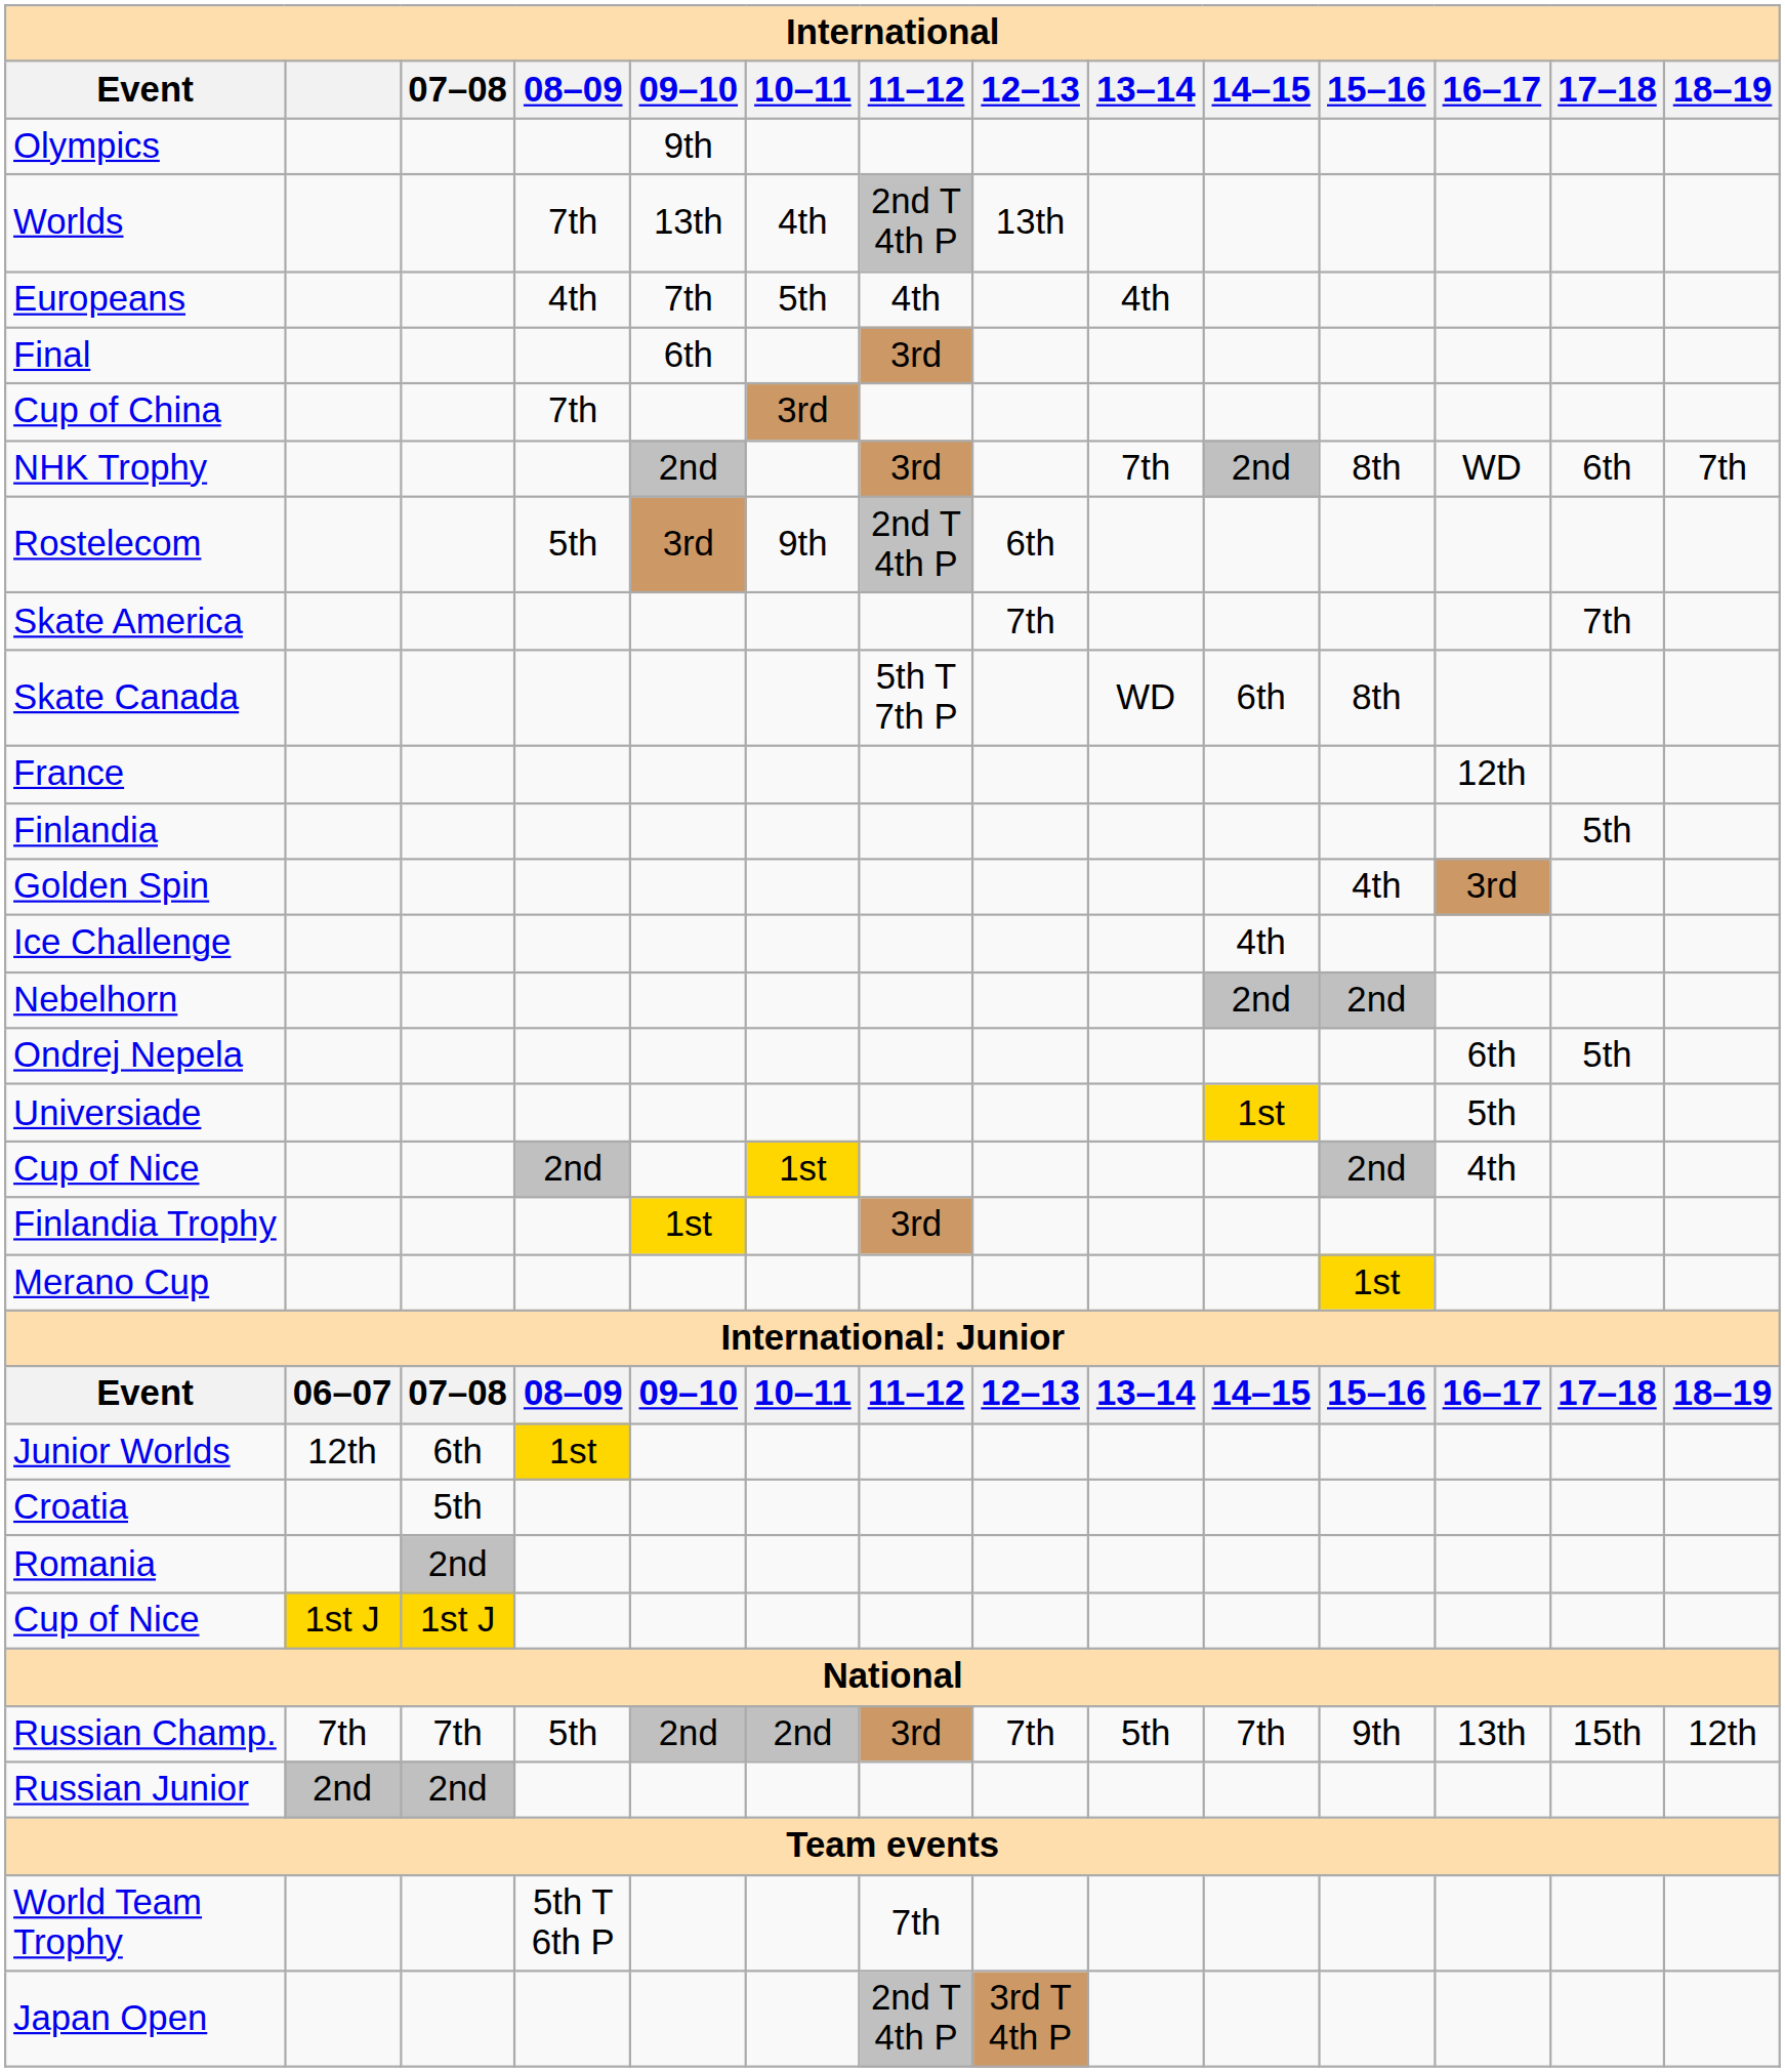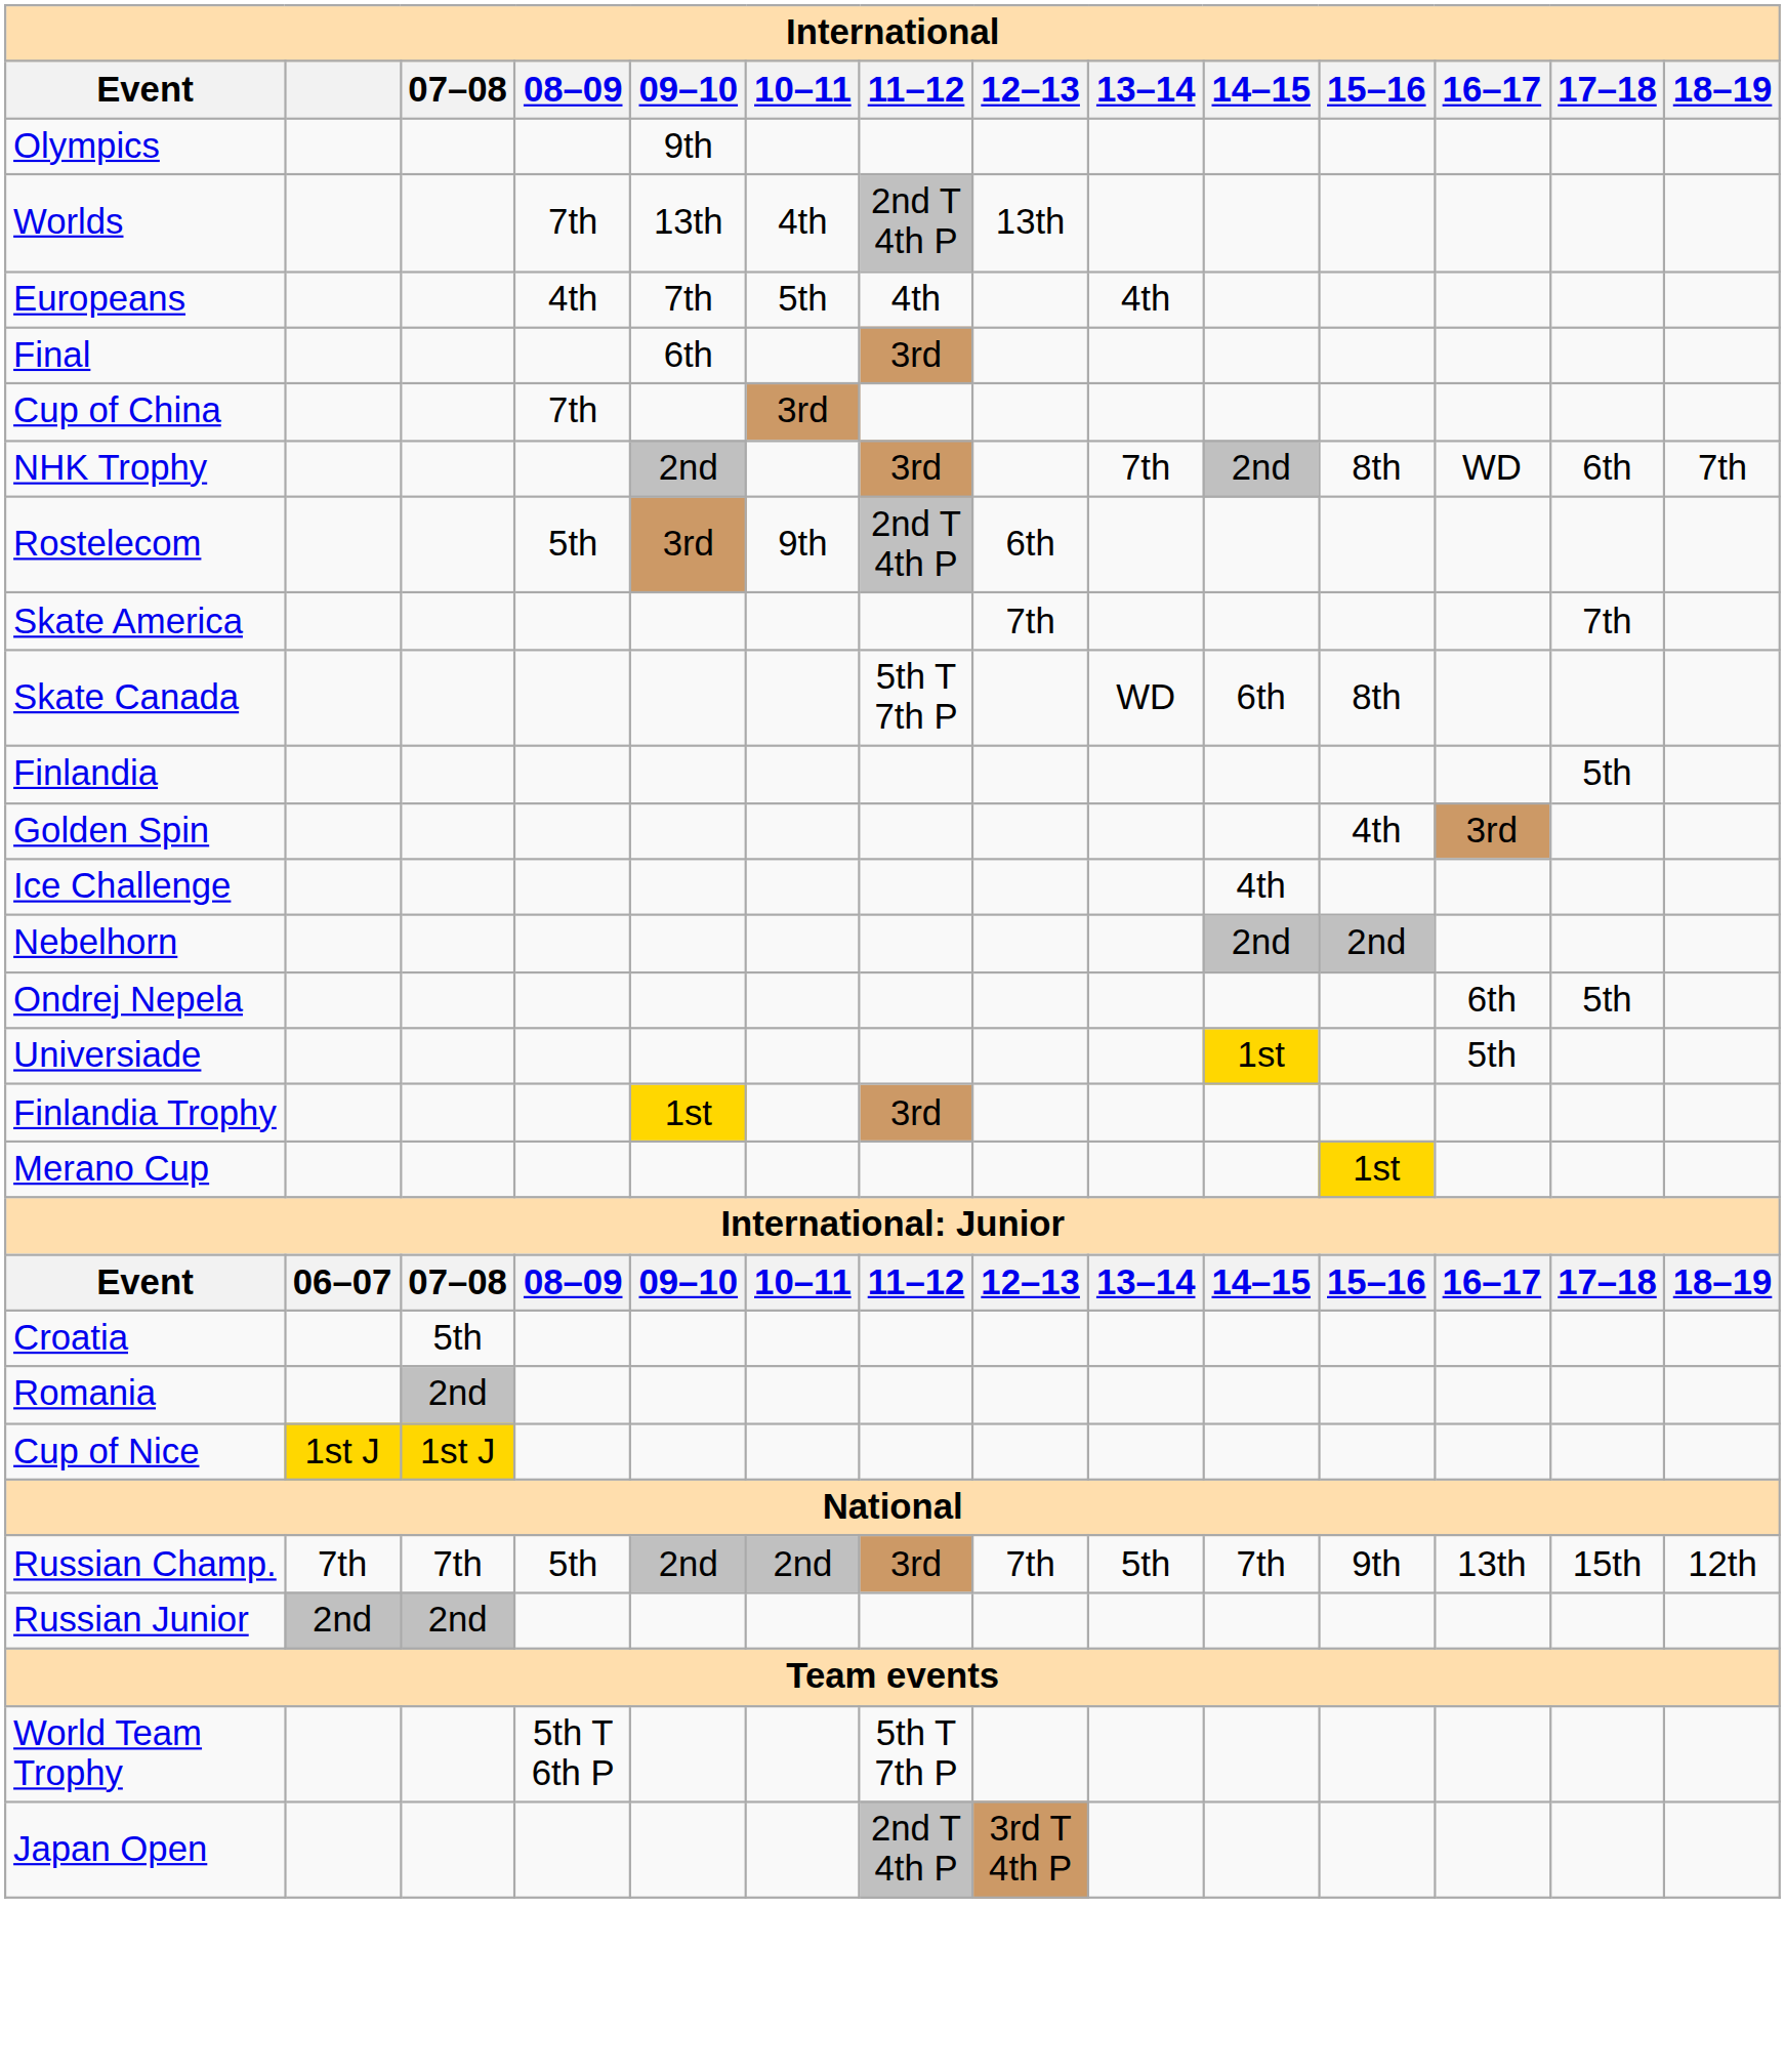 <table class="wikitable" style="text-align:center">
 <tr>
 <th style="background-color: #ffdead; " colspan=14 align=center>International</th>
 </tr>
 <tr>
 <th>Event</th>
 <th></th>
 <th>07–08</th>
 <th><a href='#'>08–09</a></th>
 <th><a href='#'>09–10</a></th>
 <th><a href='#'>10–11</a></th>
 <th><a href='#'>11–12</a></th>
 <th><a href='#'>12–13</a></th>
 <th><a href='#'>13–14</a></th>
 <th><a href='#'>14–15</a></th>
 <th><a href='#'>15–16</a></th>
 <th><a href='#'>16–17</a></th>
 <th><a href='#'>17–18</a></th>
 <th><a href='#'>18–19</a></th>
 </tr>
 <tr>
 <td align=left><a href='#'>Olympics</a></td>
 <td></td>
 <td></td>
 <td></td>
 <td>9th</td>
 <td></td>
 <td></td>
 <td></td>
 <td></td>
 <td></td>
 <td></td>
 <td></td>
 <td></td>
 <td></td>
 </tr>
 <tr>
 <td align=left><a href='#'>Worlds</a></td>
 <td></td>
 <td></td>
 <td>7th</td>
 <td>13th</td>
 <td>4th</td>
 <td bgcolor=silver>2nd T <br>4th P</td>
 <td>13th</td>
 <td></td>
 <td></td>
 <td></td>
 <td></td>
 <td></td>
 <td></td>
 </tr>
 <tr>
 <td align=left><a href='#'>Europeans</a></td>
 <td></td>
 <td></td>
 <td>4th</td>
 <td>7th</td>
 <td>5th</td>
 <td>4th</td>
 <td></td>
 <td>4th</td>
 <td></td>
 <td></td>
 <td></td>
 <td></td>
 <td></td>
 </tr>
 <tr>
 <td align=left> <a href='#'>Final</a></td>
 <td></td>
 <td></td>
 <td></td>
 <td>6th</td>
 <td></td>
 <td bgcolor=cc9966>3rd</td>
 <td></td>
 <td></td>
 <td></td>
 <td></td>
 <td></td>
 <td></td>
 <td></td>
 </tr>
 <tr>
 <td align=left> <a href='#'>Cup of China</a></td>
 <td></td>
 <td></td>
 <td>7th</td>
 <td></td>
 <td bgcolor=cc9966>3rd</td>
 <td></td>
 <td></td>
 <td></td>
 <td></td>
 <td></td>
 <td></td>
 <td></td>
 <td></td>
 </tr>
 <tr>
 <td align=left> <a href='#'>NHK Trophy</a></td>
 <td></td>
 <td></td>
 <td></td>
 <td bgcolor=silver>2nd</td>
 <td></td>
 <td bgcolor=cc9966>3rd</td>
 <td></td>
 <td>7th</td>
 <td bgcolor=silver>2nd</td>
 <td>8th</td>
 <td>WD</td>
 <td>6th</td>
 <td>7th</td>
 </tr>
 <tr>
 <td align=left> <a href='#'>Rostelecom</a></td>
 <td></td>
 <td></td>
 <td>5th</td>
 <td bgcolor=cc9966>3rd</td>
 <td>9th</td>
 <td bgcolor=silver>2nd T <br>4th P</td>
 <td>6th</td>
 <td></td>
 <td></td>
 <td></td>
 <td></td>
 <td></td>
 <td></td>
 </tr>
 <tr>
 <td align=left> <a href='#'>Skate America</a></td>
 <td></td>
 <td></td>
 <td></td>
 <td></td>
 <td></td>
 <td></td>
 <td>7th</td>
 <td></td>
 <td></td>
 <td></td>
 <td></td>
 <td>7th</td>
 <td></td>
 </tr>
 <tr>
 <td align=left> <a href='#'>Skate Canada</a></td>
 <td></td>
 <td></td>
 <td></td>
 <td></td>
 <td></td>
 <td>5th T <br>7th P</td>
 <td></td>
 <td>WD</td>
 <td>6th</td>
 <td>8th</td>
 <td></td>
 <td></td>
 <td></td>
 </tr>
 <tr>
-<td align=left> <a href='#'>France</a></td>
-<td></td>
-<td></td>
-<td></td>
-<td></td>
-<td></td>
-<td></td>
-<td></td>
-<td></td>
-<td></td>
-<td></td>
-<td>12th</td>
-<td></td>
-<td></td>
-</tr>
-<tr>
 <td align=left> <a href='#'>Finlandia</a></td>
 <td></td>
 <td></td>
 <td></td>
 <td></td>
 <td></td>
 <td></td>
 <td></td>
 <td></td>
 <td></td>
 <td></td>
 <td></td>
 <td>5th</td>
 <td></td>
 </tr>
 <tr>
 <td align=left> <a href='#'>Golden Spin</a></td>
 <td></td>
 <td></td>
 <td></td>
 <td></td>
 <td></td>
 <td></td>
 <td></td>
 <td></td>
 <td></td>
 <td>4th</td>
 <td bgcolor=cc9966>3rd</td>
 <td></td>
 <td></td>
 </tr>
 <tr>
 <td align=left> <a href='#'>Ice Challenge</a></td>
 <td></td>
 <td></td>
 <td></td>
 <td></td>
 <td></td>
 <td></td>
 <td></td>
 <td></td>
 <td>4th</td>
 <td></td>
 <td></td>
 <td></td>
 <td></td>
 </tr>
 <tr>
 <td align=left> <a href='#'>Nebelhorn</a></td>
 <td></td>
 <td></td>
 <td></td>
 <td></td>
 <td></td>
 <td></td>
 <td></td>
 <td></td>
 <td bgcolor=silver>2nd</td>
 <td bgcolor=silver>2nd</td>
 <td></td>
 <td></td>
 <td></td>
 </tr>
 <tr>
 <td align=left> <a href='#'>Ondrej Nepela</a></td>
 <td></td>
 <td></td>
 <td></td>
 <td></td>
 <td></td>
 <td></td>
 <td></td>
 <td></td>
 <td></td>
 <td></td>
 <td>6th</td>
 <td>5th</td>
 <td></td>
 </tr>
 <tr>
 <td align=left><a href='#'>Universiade</a></td>
 <td></td>
 <td></td>
 <td></td>
 <td></td>
 <td></td>
 <td></td>
 <td></td>
 <td></td>
 <td bgcolor=gold>1st</td>
 <td></td>
 <td>5th</td>
 <td></td>
 <td></td>
 </tr>
 <tr>
-<td align=left><a href='#'>Cup of Nice</a></td>
-<td></td>
-<td></td>
-<td bgcolor=silver>2nd</td>
-<td></td>
-<td bgcolor=gold>1st</td>
-<td></td>
-<td></td>
-<td></td>
-<td></td>
-<td bgcolor=silver>2nd</td>
-<td>4th</td>
-<td></td>
-<td></td>
-</tr>
-<tr>
 <td align=left><a href='#'>Finlandia Trophy</a></td>
 <td></td>
 <td></td>
 <td></td>
 <td bgcolor=gold>1st</td>
 <td></td>
 <td bgcolor=cc9966>3rd</td>
 <td></td>
 <td></td>
 <td></td>
 <td></td>
 <td></td>
 <td></td>
 <td></td>
 </tr>
 <tr>
 <td align=left><a href='#'>Merano Cup</a></td>
 <td></td>
 <td></td>
 <td></td>
 <td></td>
 <td></td>
 <td></td>
 <td></td>
 <td></td>
 <td></td>
 <td bgcolor=gold>1st</td>
 <td></td>
 <td></td>
 <td></td>
 </tr>
 <tr>
 <th style="background-color: #ffdead; " colspan=14 align=center>International: Junior</th>
 </tr>
 <tr>
 <th>Event</th>
 <th>06–07</th>
 <th>07–08</th>
 <th><a href='#'>08–09</a></th>
 <th><a href='#'>09–10</a></th>
 <th><a href='#'>10–11</a></th>
 <th><a href='#'>11–12</a></th>
 <th><a href='#'>12–13</a></th>
 <th><a href='#'>13–14</a></th>
 <th><a href='#'>14–15</a></th>
 <th><a href='#'>15–16</a></th>
 <th><a href='#'>16–17</a></th>
 <th><a href='#'>17–18</a></th>
 <th><a href='#'>18–19</a></th>
-</tr>
-<tr>
-<td align=left><a href='#'>Junior Worlds</a></td>
-<td>12th</td>
-<td>6th</td>
-<td bgcolor=gold>1st</td>
-<td></td>
-<td></td>
-<td></td>
-<td></td>
-<td></td>
-<td></td>
-<td></td>
-<td></td>
-<td></td>
-<td></td>
 </tr>
 <tr>
 <td align=left> <a href='#'>Croatia</a></td>
 <td></td>
 <td>5th</td>
 <td></td>
 <td></td>
 <td></td>
 <td></td>
 <td></td>
 <td></td>
 <td></td>
 <td></td>
 <td></td>
 <td></td>
 <td></td>
 </tr>
 <tr>
 <td align=left> <a href='#'>Romania</a></td>
 <td></td>
 <td bgcolor=silver>2nd</td>
 <td></td>
 <td></td>
 <td></td>
 <td></td>
 <td></td>
 <td></td>
 <td></td>
 <td></td>
 <td></td>
 <td></td>
 <td></td>
 </tr>
 <tr>
 <td align=left><a href='#'>Cup of Nice</a></td>
 <td bgcolor=gold>1st J</td>
 <td bgcolor=gold>1st J</td>
 <td></td>
 <td></td>
 <td></td>
 <td></td>
 <td></td>
 <td></td>
 <td></td>
 <td></td>
 <td></td>
 <td></td>
 <td></td>
 </tr>
 <tr>
 <th style="background-color: #ffdead; " colspan=14 align=center>National</th>
 </tr>
 <tr>
 <td align=left><a href='#'>Russian Champ.</a></td>
 <td>7th</td>
 <td>7th</td>
 <td>5th</td>
 <td bgcolor=silver>2nd</td>
 <td bgcolor=silver>2nd</td>
 <td bgcolor=cc9966>3rd</td>
 <td>7th</td>
 <td>5th</td>
 <td>7th</td>
 <td>9th</td>
 <td>13th</td>
 <td>15th</td>
 <td>12th</td>
 </tr>
 <tr>
 <td align=left><a href='#'>Russian Junior</a></td>
 <td bgcolor=silver>2nd</td>
 <td bgcolor=silver>2nd</td>
 <td></td>
 <td></td>
 <td></td>
 <td></td>
 <td></td>
 <td></td>
 <td></td>
 <td></td>
 <td></td>
 <td></td>
 <td></td>
 </tr>
 <tr>
 <th style="background-color: #ffdead; " colspan=14 align=center>Team events</th>
 </tr>
 <tr>
 <td align=left><a href='#'>World Team<br>Trophy</a></td>
 <td></td>
 <td></td>
 <td>5th T <br>6th P</td>
 <td></td>
 <td></td>
-<td>7th</td>
+<td>5th T <br>7th P</td>
 <td></td>
 <td></td>
 <td></td>
 <td></td>
 <td></td>
 <td></td>
 <td></td>
 </tr>
 <tr>
 <td align=left><a href='#'>Japan Open</a></td>
 <td></td>
 <td></td>
 <td></td>
 <td></td>
 <td></td>
 <td bgcolor=silver>2nd T <br>4th P</td>
 <td bgcolor=cc9966>3rd T <br>4th P</td>
 <td></td>
 <td></td>
 <td></td>
 <td></td>
 <td></td>
 <td></td>
 </tr>
 </table>
